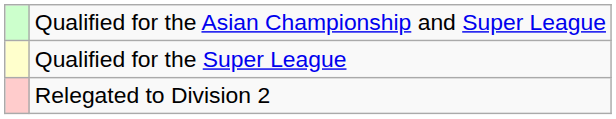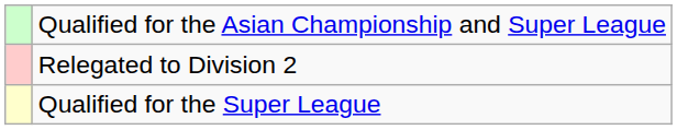 <table class="wikitable" style="text-align: left;">
 <tr>
 <td width=10px bgcolor=#CCFFCC></td>
 <td>Qualified for the <a href='#'>Asian Championship</a> and <a href='#'>Super League</a></td>
 </tr>
 <tr>
+<td width=10px bgcolor=#ffcccc></td>
+<td>Relegated to Division 2</td>
+</tr>
+<tr>
 <td width=10px bgcolor=#ffffcc></td>
 <td>Qualified for the <a href='#'>Super League</a></td>
 </tr>
-<tr>
-<td width=10px bgcolor=#ffcccc></td>
-<td>Relegated to Division 2</td>
-</tr>
 </table>
